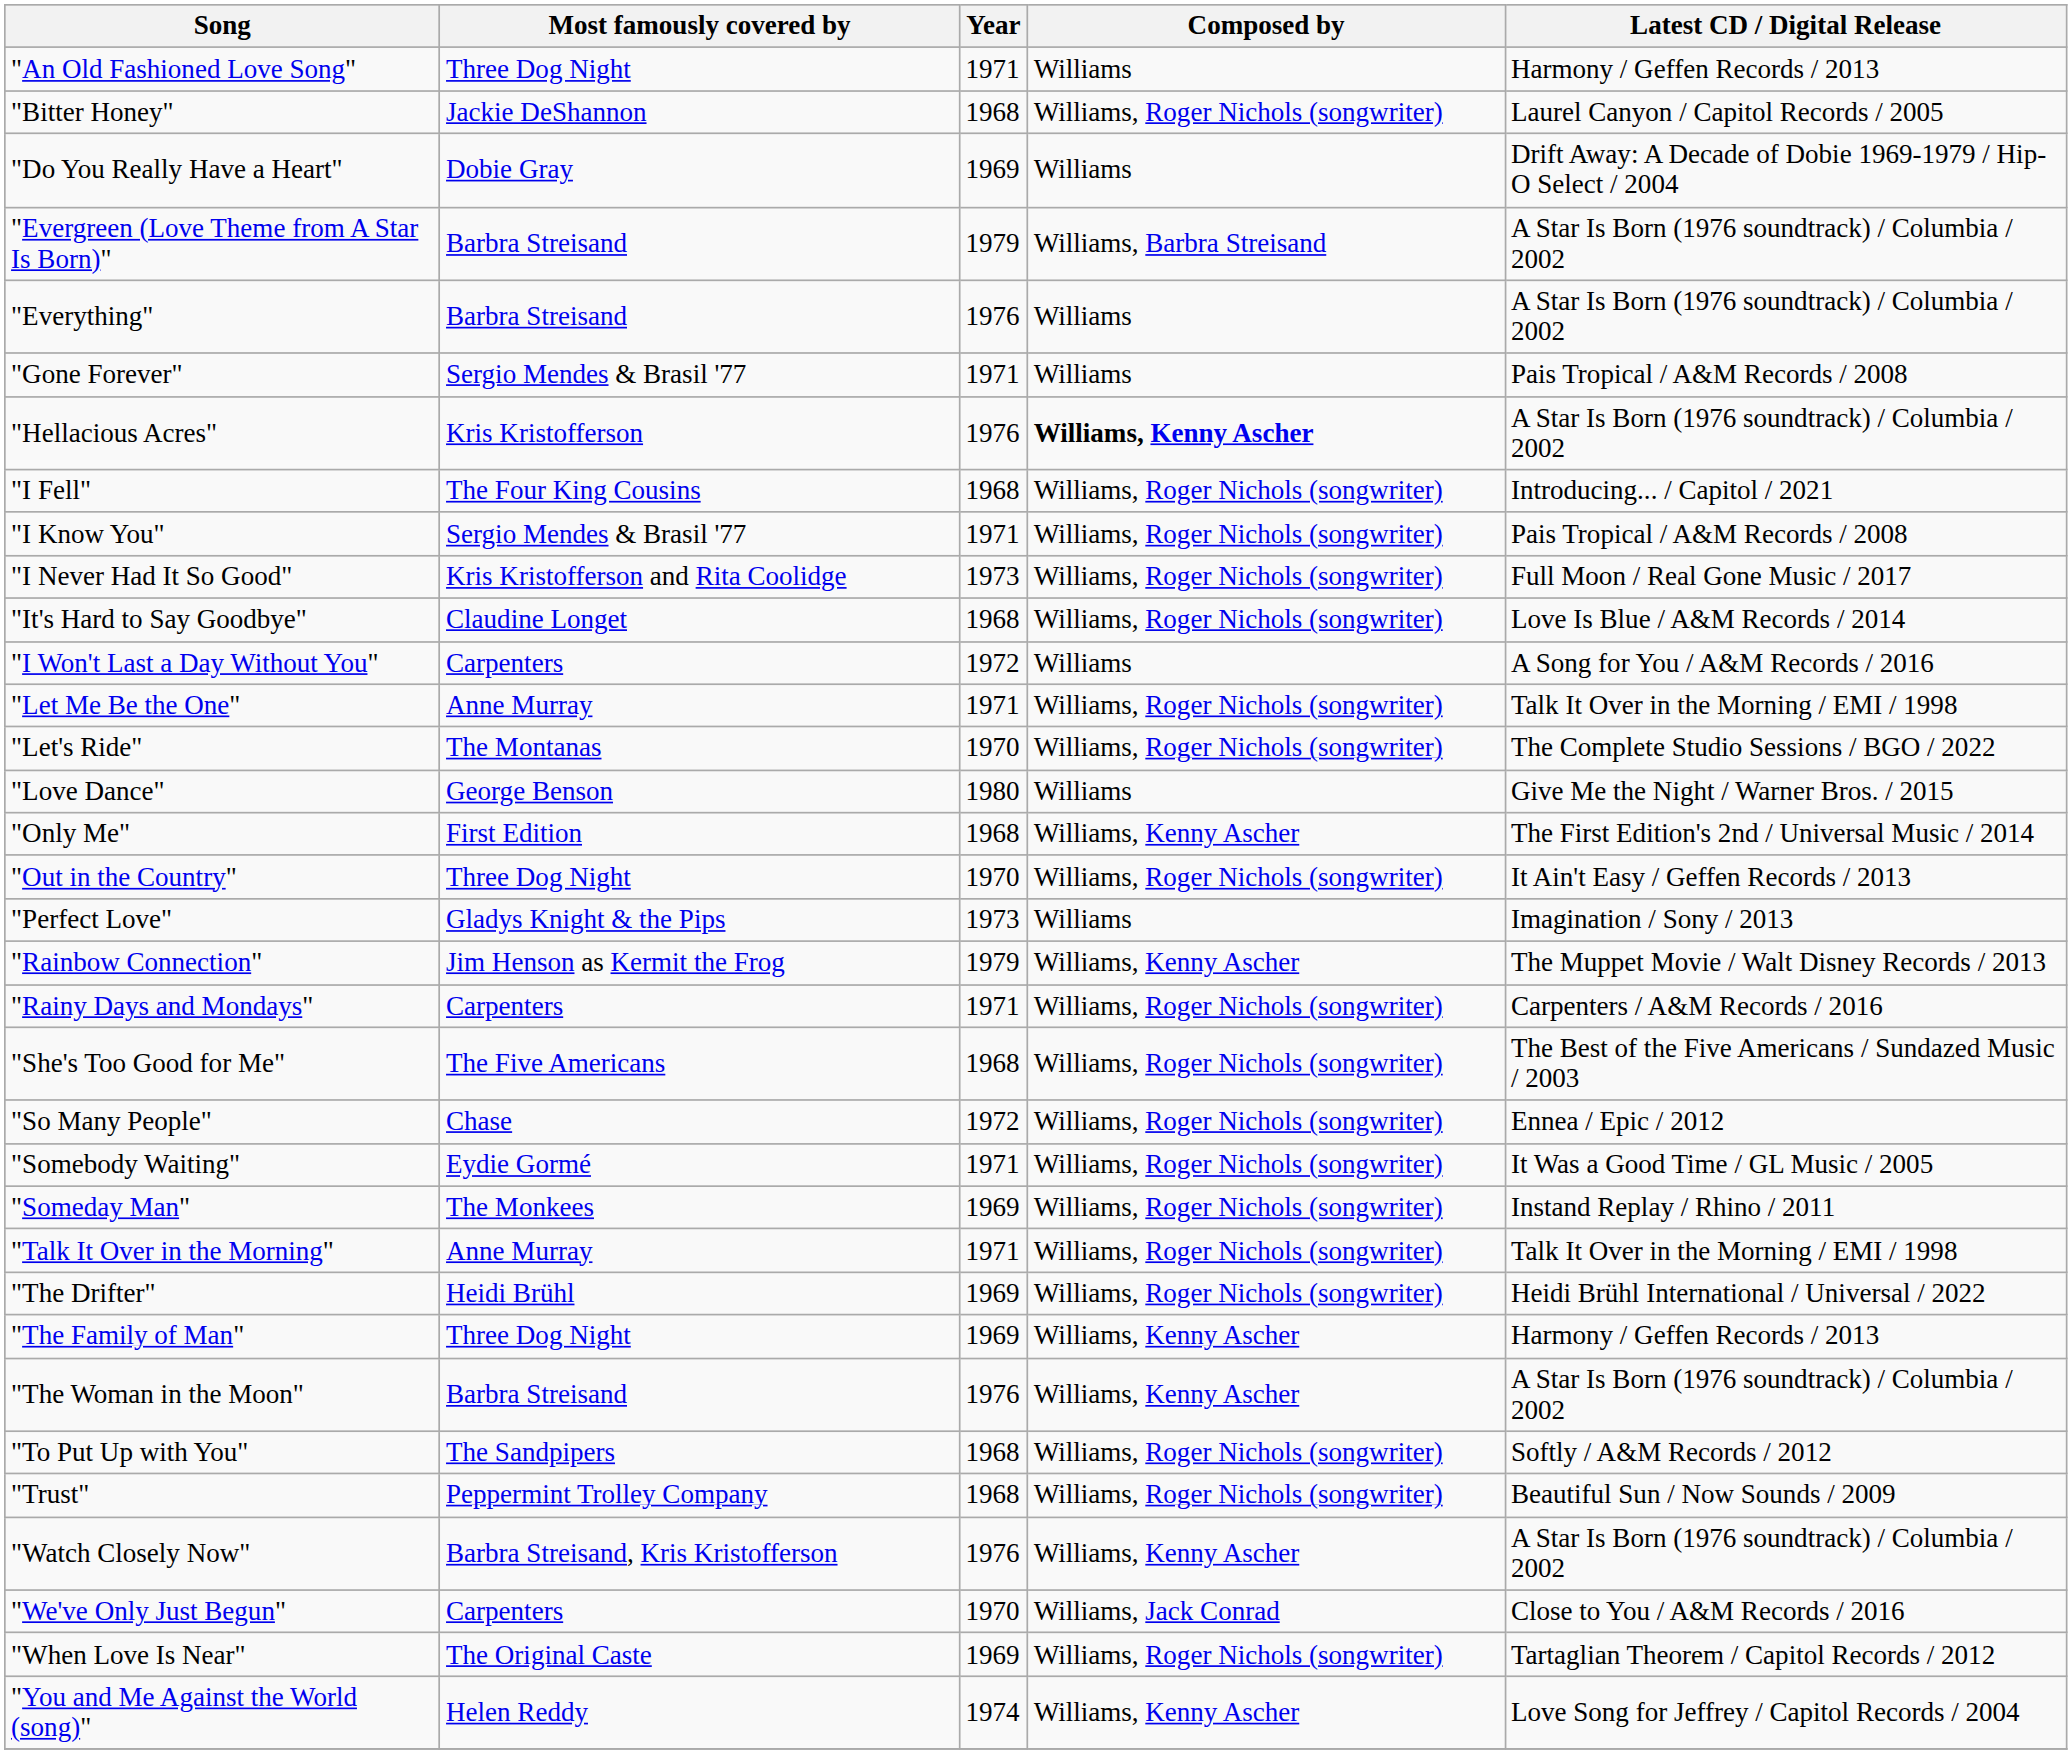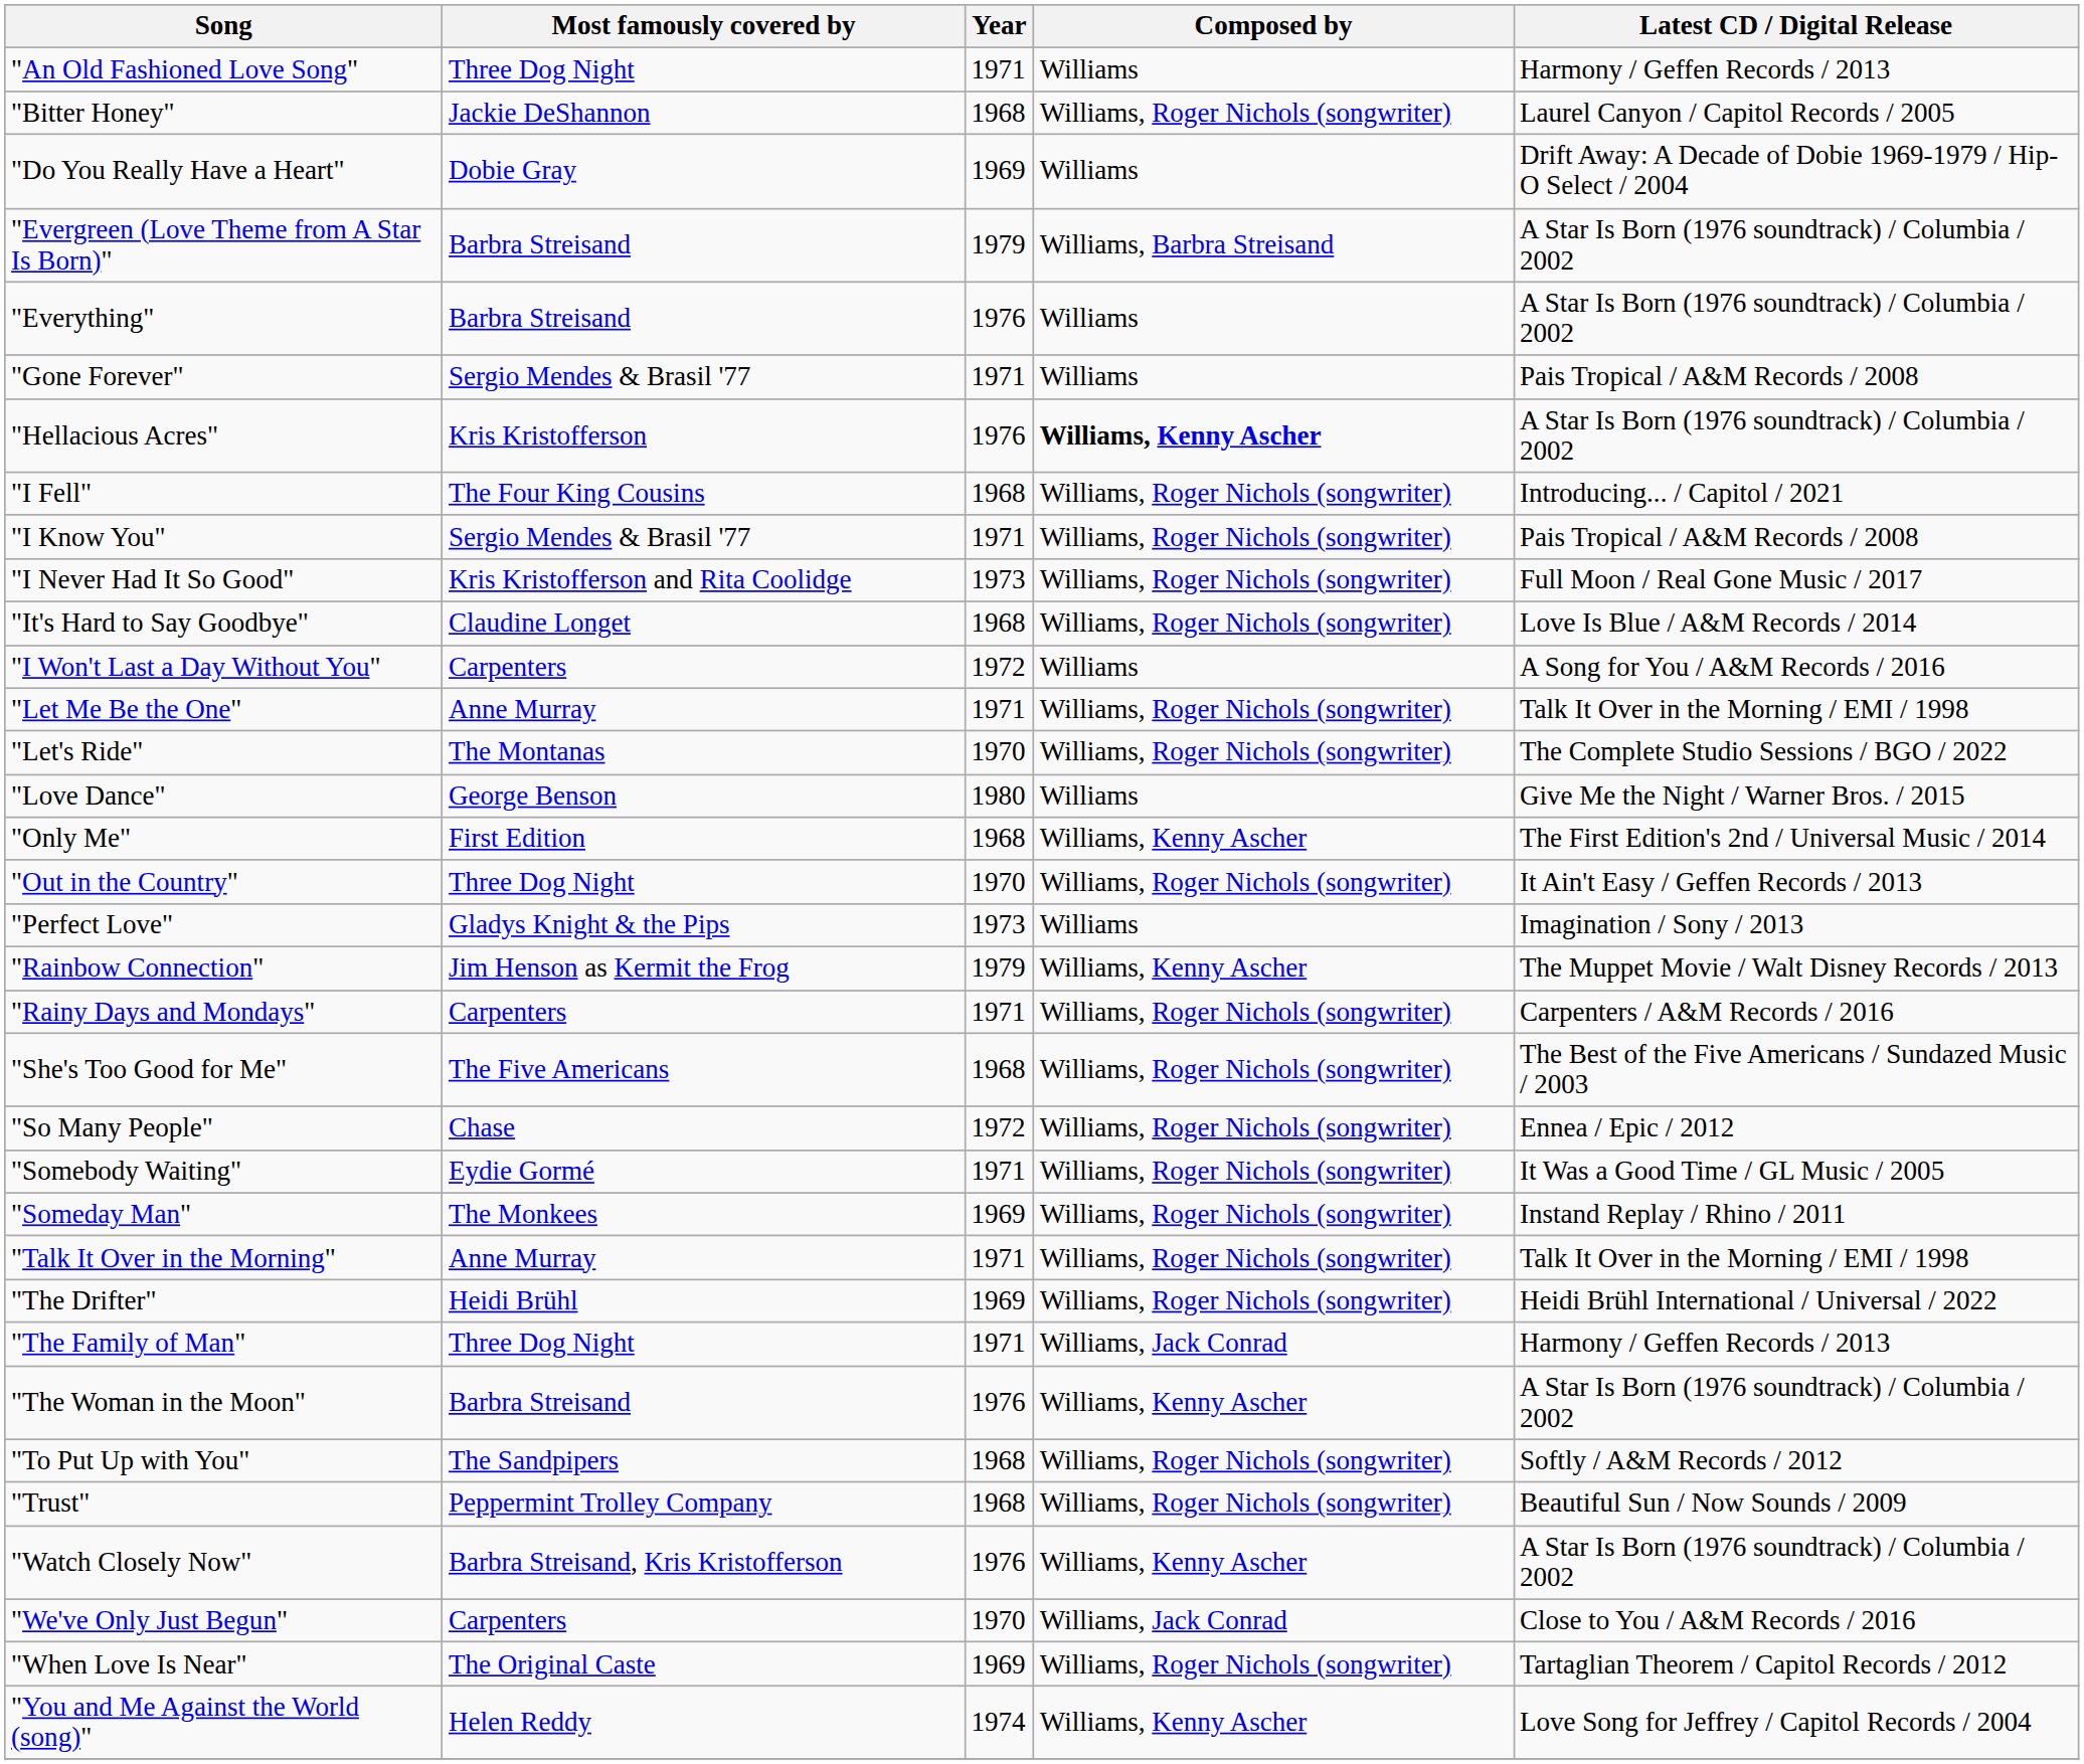 <table class="wikitable sortable">
 <tr>
 <th style="width: 250px;">Song</th>
 <th style="width: 300px;">Most famously covered by</th>
 <th style="width: 33px;">Year</th>
 <th style="width: 275px;">Composed by</th>
 <th style="width: 325px;">Latest CD / Digital Release</th>
 </tr>
 <tr>
 <td>"<a href='#'>An Old Fashioned Love Song</a>"</td>
 <td><a href='#'>Three Dog Night</a></td>
 <td>1971</td>
 <td>Williams</td>
 <td>Harmony / Geffen Records / 2013</td>
 </tr>
 <tr>
 <td>"Bitter Honey"</td>
 <td><a href='#'>Jackie DeShannon</a></td>
 <td>1968</td>
 <td>Williams, <a href='#'>Roger Nichols (songwriter)</a></td>
 <td>Laurel Canyon / Capitol Records / 2005</td>
 </tr>
 <tr>
 <td>"Do You Really Have a Heart"</td>
 <td><a href='#'>Dobie Gray</a></td>
 <td>1969</td>
 <td>Williams</td>
 <td>Drift Away: A Decade of Dobie 1969-1979 / Hip-O Select / 2004</td>
 </tr>
 <tr>
 <td>"<a href='#'>Evergreen (Love Theme from A Star Is Born)</a>"</td>
 <td><a href='#'>Barbra Streisand</a></td>
 <td>1979</td>
 <td>Williams, <a href='#'>Barbra Streisand</a></td>
 <td>A Star Is Born (1976 soundtrack) / Columbia / 2002</td>
 </tr>
 <tr>
 <td>"Everything"</td>
 <td><a href='#'>Barbra Streisand</a></td>
 <td>1976</td>
 <td>Williams</td>
 <td>A Star Is Born (1976 soundtrack) / Columbia / 2002</td>
 </tr>
 <tr>
 <td>"Gone Forever"</td>
 <td><a href='#'>Sergio Mendes</a> & Brasil '77</td>
 <td>1971</td>
 <td>Williams</td>
 <td>Pais Tropical / A&M Records / 2008</td>
 </tr>
 <tr>
 <td>"Hellacious Acres"</td>
 <td><a href='#'>Kris Kristofferson</a></td>
 <td>1976</td>
 <td><strong>Williams, <a href='#'>Kenny Ascher</a></strong></td>
 <td>A Star Is Born (1976 soundtrack) / Columbia / 2002</td>
 </tr>
 <tr>
 <td>"I Fell"</td>
 <td><a href='#'>The Four King Cousins</a></td>
 <td>1968</td>
 <td>Williams, <a href='#'>Roger Nichols (songwriter)</a></td>
 <td>Introducing... / Capitol / 2021</td>
 </tr>
 <tr>
 <td>"I Know You"</td>
 <td><a href='#'>Sergio Mendes</a> & Brasil '77</td>
 <td>1971</td>
 <td>Williams, <a href='#'>Roger Nichols (songwriter)</a></td>
 <td>Pais Tropical / A&M Records / 2008</td>
 </tr>
 <tr>
 <td>"I Never Had It So Good"</td>
 <td><a href='#'>Kris Kristofferson</a> and <a href='#'>Rita Coolidge</a></td>
 <td>1973</td>
 <td>Williams, <a href='#'>Roger Nichols (songwriter)</a></td>
 <td>Full Moon / Real Gone Music / 2017</td>
 </tr>
 <tr>
 <td>"It's Hard to Say Goodbye"</td>
 <td><a href='#'>Claudine Longet</a></td>
 <td>1968</td>
 <td>Williams, <a href='#'>Roger Nichols (songwriter)</a></td>
 <td>Love Is Blue / A&M Records / 2014</td>
 </tr>
 <tr>
 <td>"<a href='#'>I Won't Last a Day Without You</a>"</td>
 <td><a href='#'>Carpenters</a></td>
 <td>1972</td>
 <td>Williams</td>
 <td>A Song for You / A&M Records / 2016</td>
 </tr>
 <tr>
 <td>"<a href='#'>Let Me Be the One</a>"</td>
 <td><a href='#'>Anne Murray</a></td>
 <td>1971</td>
 <td>Williams, <a href='#'>Roger Nichols (songwriter)</a></td>
 <td>Talk It Over in the Morning / EMI / 1998</td>
 </tr>
 <tr>
 <td>"Let's Ride"</td>
 <td><a href='#'>The Montanas</a></td>
 <td>1970</td>
 <td>Williams, <a href='#'>Roger Nichols (songwriter)</a></td>
 <td>The Complete Studio Sessions / BGO / 2022</td>
 </tr>
 <tr>
 <td>"Love Dance"</td>
 <td><a href='#'>George Benson</a></td>
 <td>1980</td>
 <td>Williams</td>
 <td>Give Me the Night / Warner Bros. / 2015</td>
 </tr>
 <tr>
 <td>"Only Me"</td>
 <td><a href='#'>First Edition</a></td>
 <td>1968</td>
 <td>Williams, <a href='#'>Kenny Ascher</a></td>
 <td>The First Edition's 2nd / Universal Music / 2014</td>
 </tr>
 <tr>
 <td>"<a href='#'>Out in the Country</a>"</td>
 <td><a href='#'>Three Dog Night</a></td>
 <td>1970</td>
 <td>Williams, <a href='#'>Roger Nichols (songwriter)</a></td>
 <td>It Ain't Easy / Geffen Records / 2013</td>
 </tr>
 <tr>
 <td>"Perfect Love"</td>
 <td><a href='#'>Gladys Knight & the Pips</a></td>
 <td>1973</td>
 <td>Williams</td>
 <td>Imagination / Sony / 2013</td>
 </tr>
 <tr>
 <td>"<a href='#'>Rainbow Connection</a>"</td>
 <td><a href='#'>Jim Henson</a> as <a href='#'>Kermit the Frog</a></td>
 <td>1979</td>
 <td>Williams, <a href='#'>Kenny Ascher</a></td>
 <td>The Muppet Movie / Walt Disney Records / 2013</td>
 </tr>
 <tr>
 <td>"<a href='#'>Rainy Days and Mondays</a>"</td>
 <td><a href='#'>Carpenters</a></td>
 <td>1971</td>
 <td>Williams, <a href='#'>Roger Nichols (songwriter)</a></td>
 <td>Carpenters / A&M Records / 2016</td>
 </tr>
 <tr>
 <td>"She's Too Good for Me"</td>
 <td><a href='#'>The Five Americans</a></td>
 <td>1968</td>
 <td>Williams, <a href='#'>Roger Nichols (songwriter)</a></td>
 <td>The Best of the Five Americans / Sundazed Music / 2003</td>
 </tr>
 <tr>
 <td>"So Many People"</td>
 <td><a href='#'>Chase</a></td>
 <td>1972</td>
 <td>Williams, <a href='#'>Roger Nichols (songwriter)</a></td>
 <td>Ennea / Epic / 2012</td>
 </tr>
 <tr>
 <td>"Somebody Waiting"</td>
 <td><a href='#'>Eydie Gormé</a></td>
 <td>1971</td>
 <td>Williams, <a href='#'>Roger Nichols (songwriter)</a></td>
 <td>It Was a Good Time / GL Music / 2005</td>
 </tr>
 <tr>
 <td>"<a href='#'>Someday Man</a>"</td>
 <td><a href='#'>The Monkees</a></td>
 <td>1969</td>
 <td>Williams, <a href='#'>Roger Nichols (songwriter)</a></td>
 <td>Instand Replay / Rhino / 2011</td>
 </tr>
 <tr>
 <td>"<a href='#'>Talk It Over in the Morning</a>"</td>
 <td><a href='#'>Anne Murray</a></td>
 <td>1971</td>
 <td>Williams, <a href='#'>Roger Nichols (songwriter)</a></td>
 <td>Talk It Over in the Morning / EMI / 1998</td>
 </tr>
 <tr>
 <td>"The Drifter"</td>
 <td><a href='#'>Heidi Brühl</a></td>
 <td>1969</td>
 <td>Williams, <a href='#'>Roger Nichols (songwriter)</a></td>
 <td>Heidi Brühl International / Universal / 2022</td>
 </tr>
 <tr>
 <td>"<a href='#'>The Family of Man</a>"</td>
 <td><a href='#'>Three Dog Night</a></td>
-<td>1969</td>
-<td>Williams, <a href='#'>Kenny Ascher</a></td>
+<td>1971</td>
+<td>Williams, <a href='#'>Jack Conrad</a></td>
 <td>Harmony / Geffen Records / 2013</td>
 </tr>
 <tr>
 <td>"The Woman in the Moon"</td>
 <td><a href='#'>Barbra Streisand</a></td>
 <td>1976</td>
 <td>Williams, <a href='#'>Kenny Ascher</a></td>
 <td>A Star Is Born (1976 soundtrack) / Columbia / 2002</td>
 </tr>
 <tr>
 <td>"To Put Up with You"</td>
 <td><a href='#'>The Sandpipers</a></td>
 <td>1968</td>
 <td>Williams, <a href='#'>Roger Nichols (songwriter)</a></td>
 <td>Softly / A&M Records / 2012</td>
 </tr>
 <tr>
 <td>"Trust"</td>
 <td><a href='#'>Peppermint Trolley Company</a></td>
 <td>1968</td>
 <td>Williams, <a href='#'>Roger Nichols (songwriter)</a></td>
 <td>Beautiful Sun / Now Sounds / 2009</td>
 </tr>
 <tr>
 <td>"Watch Closely Now"</td>
 <td><a href='#'>Barbra Streisand</a>, <a href='#'>Kris Kristofferson</a></td>
 <td>1976</td>
 <td>Williams, <a href='#'>Kenny Ascher</a></td>
 <td>A Star Is Born (1976 soundtrack) / Columbia / 2002</td>
 </tr>
 <tr>
 <td>"<a href='#'>We've Only Just Begun</a>"</td>
 <td><a href='#'>Carpenters</a></td>
 <td>1970</td>
 <td>Williams, <a href='#'>Jack Conrad</a></td>
 <td>Close to You / A&M Records / 2016</td>
 </tr>
 <tr>
 <td>"When Love Is Near"</td>
 <td><a href='#'>The Original Caste</a></td>
 <td>1969</td>
 <td>Williams, <a href='#'>Roger Nichols (songwriter)</a></td>
 <td>Tartaglian Theorem / Capitol Records / 2012</td>
 </tr>
 <tr>
 <td>"<a href='#'>You and Me Against the World (song)</a>"</td>
 <td><a href='#'>Helen Reddy</a></td>
 <td>1974</td>
 <td>Williams, <a href='#'>Kenny Ascher</a></td>
 <td>Love Song for Jeffrey / Capitol Records / 2004</td>
 </tr>
 <tr>
 </tr>
 </table>
